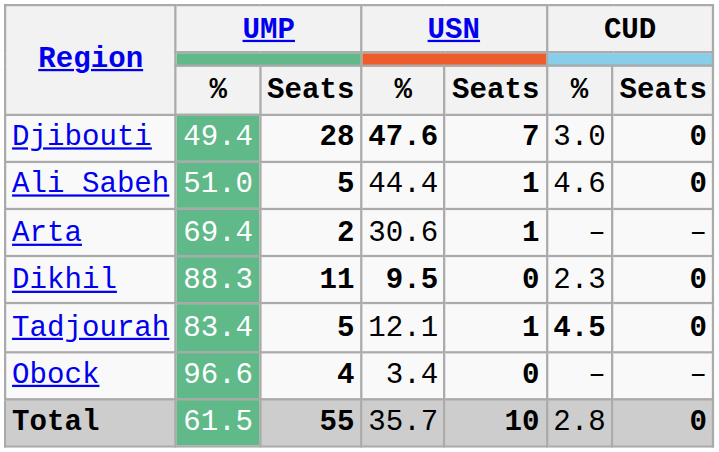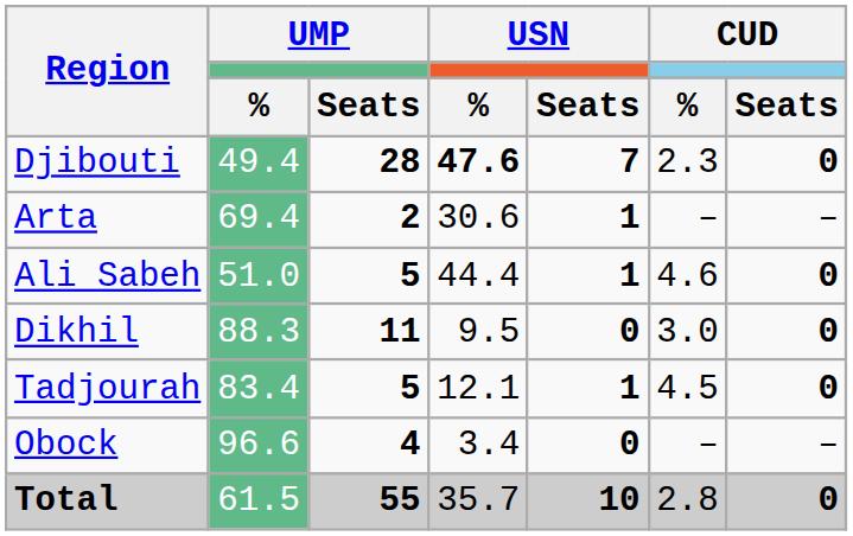 <table class="wikitable sortable" style=text-align:right>
 <tr>
 <th rowspan="3"><a href='#'>Region</a></th>
 <th colspan="2"><a href='#'>UMP</a></th>
 <th colspan="2"><a href='#'>USN</a></th>
 <th colspan="2">CUD</th>
 </tr>
 <tr>
 <th colspan="2" style="background-color:#5FB989;"></th>
 <th colspan="2" style="background-color:#EE5C29;"></th>
 <th colspan="2" style="background-color:#87CEEB;"></th>
 </tr>
 <tr>
 <th>%</th>
 <th>Seats</th>
 <th>%</th>
 <th>Seats</th>
 <th>%</th>
 <th>Seats</th>
 </tr>
 <tr>
 <td align=left><a href='#'>Djibouti</a></td>
 <td style="background:#5FB989; color:white;">49.4</td>
 <td><strong>28</strong></td>
 <td><strong>47.6</strong></td>
 <td><strong>7</strong></td>
-<td>3.0</td>
-<td><strong>0</strong></td>
-</tr>
-<tr>
-<td align=left><a href='#'>Ali Sabeh</a></td>
-<td style="background:#5FB989; color:white;">51.0</td>
-<td><strong>5</strong></td>
-<td>44.4</td>
-<td><strong>1</strong></td>
-<td>4.6</td>
+<td>2.3</td>
 <td><strong>0</strong></td>
 </tr>
 <tr>
 <td align=left><a href='#'>Arta</a></td>
 <td style="background:#5FB989; color:white;">69.4</td>
 <td><strong>2</strong></td>
 <td>30.6</td>
 <td><strong>1</strong></td>
 <td>–</td>
 <td>–</td>
 </tr>
 <tr>
+<td align=left><a href='#'>Ali Sabeh</a></td>
+<td style="background:#5FB989; color:white;">51.0</td>
+<td><strong>5</strong></td>
+<td>44.4</td>
+<td><strong>1</strong></td>
+<td>4.6</td>
+<td><strong>0</strong></td>
+</tr>
+<tr>
 <td align=left><a href='#'>Dikhil</a></td>
 <td style="background:#5FB989; color:white;">88.3</td>
 <td><strong>11</strong></td>
-<td><strong>9.5</strong></td>
+<td>9.5</td>
 <td><strong>0</strong></td>
-<td>2.3</td>
+<td>3.0</td>
 <td><strong>0</strong></td>
 </tr>
 <tr>
 <td align=left><a href='#'>Tadjourah</a></td>
 <td style="background:#5FB989; color:white;">83.4</td>
 <td><strong>5</strong></td>
 <td>12.1</td>
 <td><strong>1</strong></td>
-<td><strong>4.5</strong></td>
+<td>4.5</td>
 <td><strong>0</strong></td>
 </tr>
 <tr>
 <td align=left><a href='#'>Obock</a></td>
 <td style="background:#5FB989; color:white;">96.6</td>
 <td><strong>4</strong></td>
 <td>3.4</td>
 <td><strong>0</strong></td>
 <td>–</td>
 <td>–</td>
 </tr>
 <tr style="background:#CDCDCD;">
 <td align=left><strong>Total</strong></td>
 <td style="background:#5FB989; color:white;">61.5</td>
 <td><strong>55</strong></td>
 <td>35.7</td>
 <td><strong>10</strong></td>
 <td>2.8</td>
 <td><strong>0</strong></td>
 </tr>
 </table>
